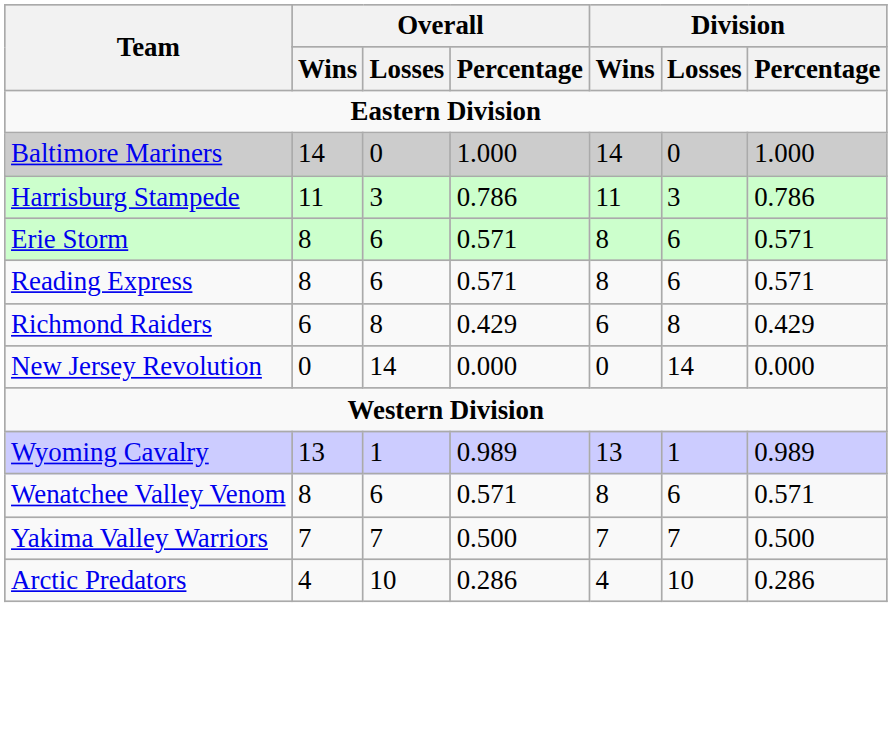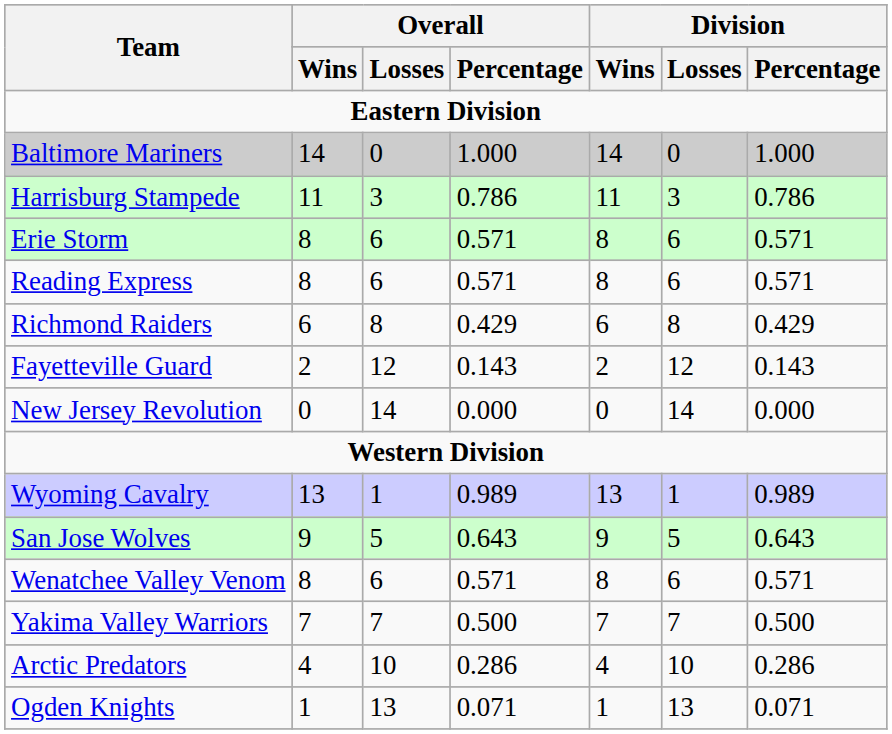 <table class="wikitable">
 <tr>
 <th rowspan="2" align="center">Team</th>
 <th colspan="3" align="center">Overall</th>
 <th colspan="3" align="center">Division</th>
 </tr>
 <tr>
 <th>Wins</th>
 <th>Losses</th>
 <th>Percentage</th>
 <th>Wins</th>
 <th>Losses</th>
 <th>Percentage</th>
 </tr>
 <tr>
 <td colspan="7" align="center"><strong>Eastern Division</strong></td>
 </tr>
 <tr bgcolor=#cccccc>
 <td><a href='#'>Baltimore Mariners</a></td>
 <td>14</td>
 <td>0</td>
 <td>1.000</td>
 <td>14</td>
 <td>0</td>
 <td>1.000</td>
 </tr>
 <tr bgcolor=#ccffcc>
 <td><a href='#'>Harrisburg Stampede</a></td>
 <td>11</td>
 <td>3</td>
 <td>0.786</td>
 <td>11</td>
 <td>3</td>
 <td>0.786</td>
 </tr>
 <tr bgcolor=#ccffcc>
 <td><a href='#'>Erie Storm</a></td>
 <td>8</td>
 <td>6</td>
 <td>0.571</td>
 <td>8</td>
 <td>6</td>
 <td>0.571</td>
 </tr>
 <tr>
 <td><a href='#'>Reading Express</a></td>
 <td>8</td>
 <td>6</td>
 <td>0.571</td>
 <td>8</td>
 <td>6</td>
 <td>0.571</td>
 </tr>
 <tr>
 <td><a href='#'>Richmond Raiders</a></td>
 <td>6</td>
 <td>8</td>
 <td>0.429</td>
 <td>6</td>
 <td>8</td>
 <td>0.429</td>
 </tr>
 <tr>
+<td><a href='#'>Fayetteville Guard</a></td>
+<td>2</td>
+<td>12</td>
+<td>0.143</td>
+<td>2</td>
+<td>12</td>
+<td>0.143</td>
+</tr>
+<tr>
 <td><a href='#'>New Jersey Revolution</a></td>
 <td>0</td>
 <td>14</td>
 <td>0.000</td>
 <td>0</td>
 <td>14</td>
 <td>0.000</td>
 </tr>
 <tr>
 <td colspan="7" align="center"><strong>Western Division</strong></td>
 </tr>
 <tr bgcolor=#ccccff>
 <td><a href='#'>Wyoming Cavalry</a></td>
 <td>13</td>
 <td>1</td>
 <td>0.989</td>
 <td>13</td>
 <td>1</td>
 <td>0.989</td>
+</tr>
+<tr bgcolor=#ccffcc>
+<td><a href='#'>San Jose Wolves</a></td>
+<td>9</td>
+<td>5</td>
+<td>0.643</td>
+<td>9</td>
+<td>5</td>
+<td>0.643</td>
 </tr>
 <tr>
 <td><a href='#'>Wenatchee Valley Venom</a></td>
 <td>8</td>
 <td>6</td>
 <td>0.571</td>
 <td>8</td>
 <td>6</td>
 <td>0.571</td>
 </tr>
 <tr>
 <td><a href='#'>Yakima Valley Warriors</a></td>
 <td>7</td>
 <td>7</td>
 <td>0.500</td>
 <td>7</td>
 <td>7</td>
 <td>0.500</td>
 </tr>
 <tr>
 <td><a href='#'>Arctic Predators</a></td>
 <td>4</td>
 <td>10</td>
 <td>0.286</td>
 <td>4</td>
 <td>10</td>
 <td>0.286</td>
 </tr>
+<tr>
+<td><a href='#'>Ogden Knights</a></td>
+<td>1</td>
+<td>13</td>
+<td>0.071</td>
+<td>1</td>
+<td>13</td>
+<td>0.071</td>
+</tr>
 </table>
